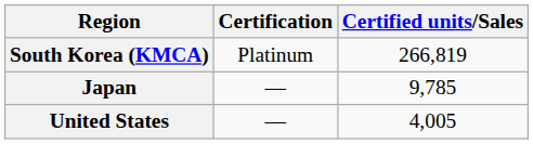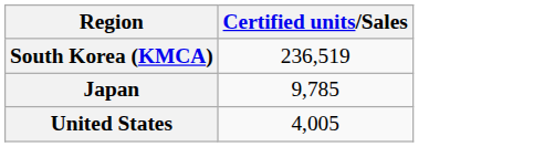 <table class="wikitable sortable plainrowheaders" style="text-align:center">
 <tr>
 <th>Region</th>
-<th>Certification</th>
 <th><a href='#'>Certified units</a>/Sales</th>
 </tr>
 <tr>
 <th scope="row">South Korea (<a href='#'>KMCA</a>)</th>
-<td align="center">Platinum</td>
-<td align="center">266,819</td>
+<td align="center">236,519</td>
 </tr>
 <tr>
 <th scope="row">Japan</th>
-<td align="center">—</td>
 <td align="center">9,785</td>
 </tr>
 <tr>
 <th scope="row">United States</th>
-<td align="center">—</td>
 <td align="center">4,005</td>
 </tr>
 </table>
